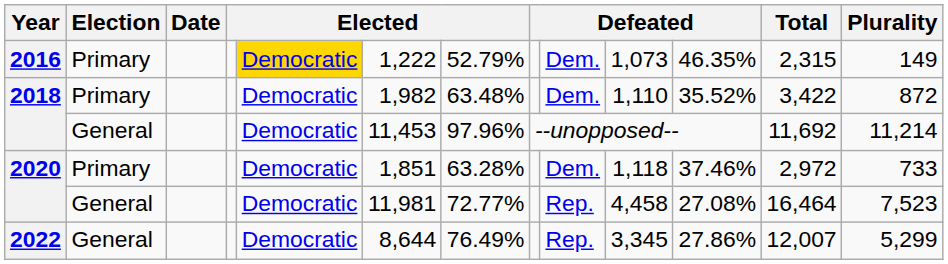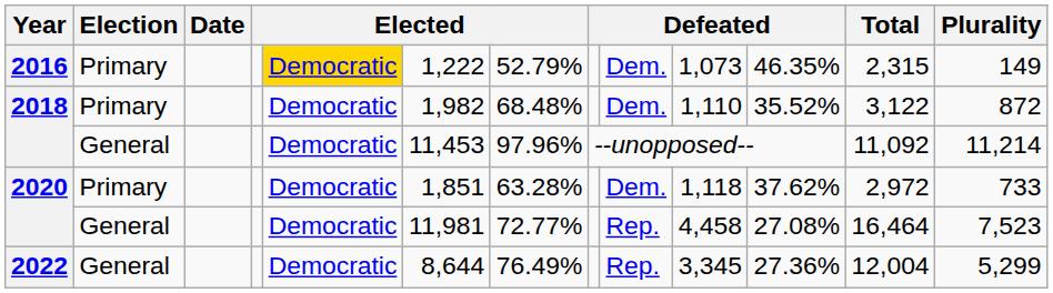 <table class=wikitable>
 <tr>
 <th>Year</th>
 <th>Election</th>
 <th>Date</th>
 <th ! colspan="4">Elected</th>
 <th ! colspan="4">Defeated</th>
 <th>Total</th>
 <th>Plurality</th>
 </tr>
 <tr>
 <th valign="top"><a href='#'>2016</a></th>
 <td valign="top">Primary</td>
 <td valign="top"></td>
 <td valign="top"></td>
 <td valign="top"  style="background: gold;"><a href='#'>Democratic</a></td>
 <td valign="top" align="right">1,222</td>
 <td valign="top" align="right">52.79%</td>
 <td valign="top"></td>
 <td valign="top" ><a href='#'>Dem.</a></td>
 <td valign="top" align="right">1,073</td>
 <td valign="top" align="right">46.35%</td>
 <td valign="top" align="right">2,315</td>
 <td valign="top" align="right">149</td>
 </tr>
 <tr>
 <th rowspan="2" valign="top"><a href='#'>2018</a></th>
 <td valign="top">Primary</td>
 <td valign="top"></td>
 <td valign="top"></td>
 <td valign="top" ><a href='#'>Democratic</a></td>
 <td valign="top" align="right">1,982</td>
-<td valign="top" align="right">63.48%</td>
+<td valign="top" align="right">68.48%</td>
 <td valign="top"></td>
 <td valign="top" ><a href='#'>Dem.</a></td>
 <td valign="top" align="right">1,110</td>
 <td valign="top" align="right">35.52%</td>
-<td valign="top" align="right">3,422</td>
+<td valign="top" align="right">3,122</td>
 <td valign="top" align="right">872</td>
 </tr>
 <tr>
 <td valign="top">General</td>
 <td valign="top"></td>
 <td valign="top"></td>
 <td valign="top" ><a href='#'>Democratic</a></td>
 <td valign="top" align="right">11,453</td>
 <td valign="top" align="right">97.96%</td>
 <td valign="top" colspan="4"><em>--unopposed--</em></td>
-<td valign="top" align="right">11,692</td>
+<td valign="top" align="right">11,092</td>
 <td valign="top" align="right">11,214</td>
 </tr>
 <tr>
 <th rowspan="2" valign="top"><a href='#'>2020</a></th>
 <td valign="top">Primary</td>
 <td valign="top"></td>
 <td valign="top"></td>
 <td valign="top" ><a href='#'>Democratic</a></td>
 <td valign="top" align="right">1,851</td>
 <td valign="top" align="right">63.28%</td>
 <td valign="top"></td>
 <td valign="top" ><a href='#'>Dem.</a></td>
 <td valign="top" align="right">1,118</td>
-<td valign="top" align="right">37.46%</td>
+<td valign="top" align="right">37.62%</td>
 <td valign="top" align="right">2,972</td>
 <td valign="top" align="right">733</td>
 </tr>
 <tr>
 <td valign="top">General</td>
 <td valign="top"></td>
 <td valign="top"></td>
 <td valign="top" ><a href='#'>Democratic</a></td>
 <td valign="top" align="right">11,981</td>
 <td valign="top" align="right">72.77%</td>
 <td valign="top"></td>
 <td valign="top" ><a href='#'>Rep.</a></td>
 <td valign="top" align="right">4,458</td>
 <td valign="top" align="right">27.08%</td>
 <td valign="top" align="right">16,464</td>
 <td valign="top" align="right">7,523</td>
 </tr>
 <tr>
 <th valign="top"><a href='#'>2022</a></th>
 <td valign="top">General</td>
 <td valign="top"></td>
 <td valign="top"></td>
 <td valign="top" ><a href='#'>Democratic</a></td>
 <td valign="top" align="right">8,644</td>
 <td valign="top" align="right">76.49%</td>
 <td valign="top"></td>
 <td valign="top" ><a href='#'>Rep.</a></td>
 <td valign="top" align="right">3,345</td>
-<td valign="top" align="right">27.86%</td>
-<td valign="top" align="right">12,007</td>
+<td valign="top" align="right">27.36%</td>
+<td valign="top" align="right">12,004</td>
 <td valign="top" align="right">5,299</td>
 </tr>
 </table>
